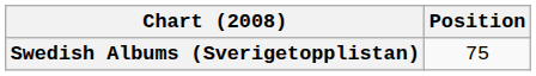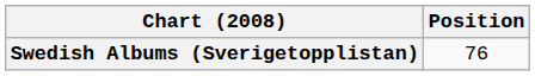 <table class="wikitable plainrowheaders" style="text-align:center">
 <tr>
 <th scope="col">Chart (2008)</th>
 <th scope="col">Position</th>
 </tr>
 <tr>
 <th scope="row">Swedish Albums (Sverigetopplistan)</th>
-<td>75</td>
+<td>76</td>
 </tr>
 </table>
